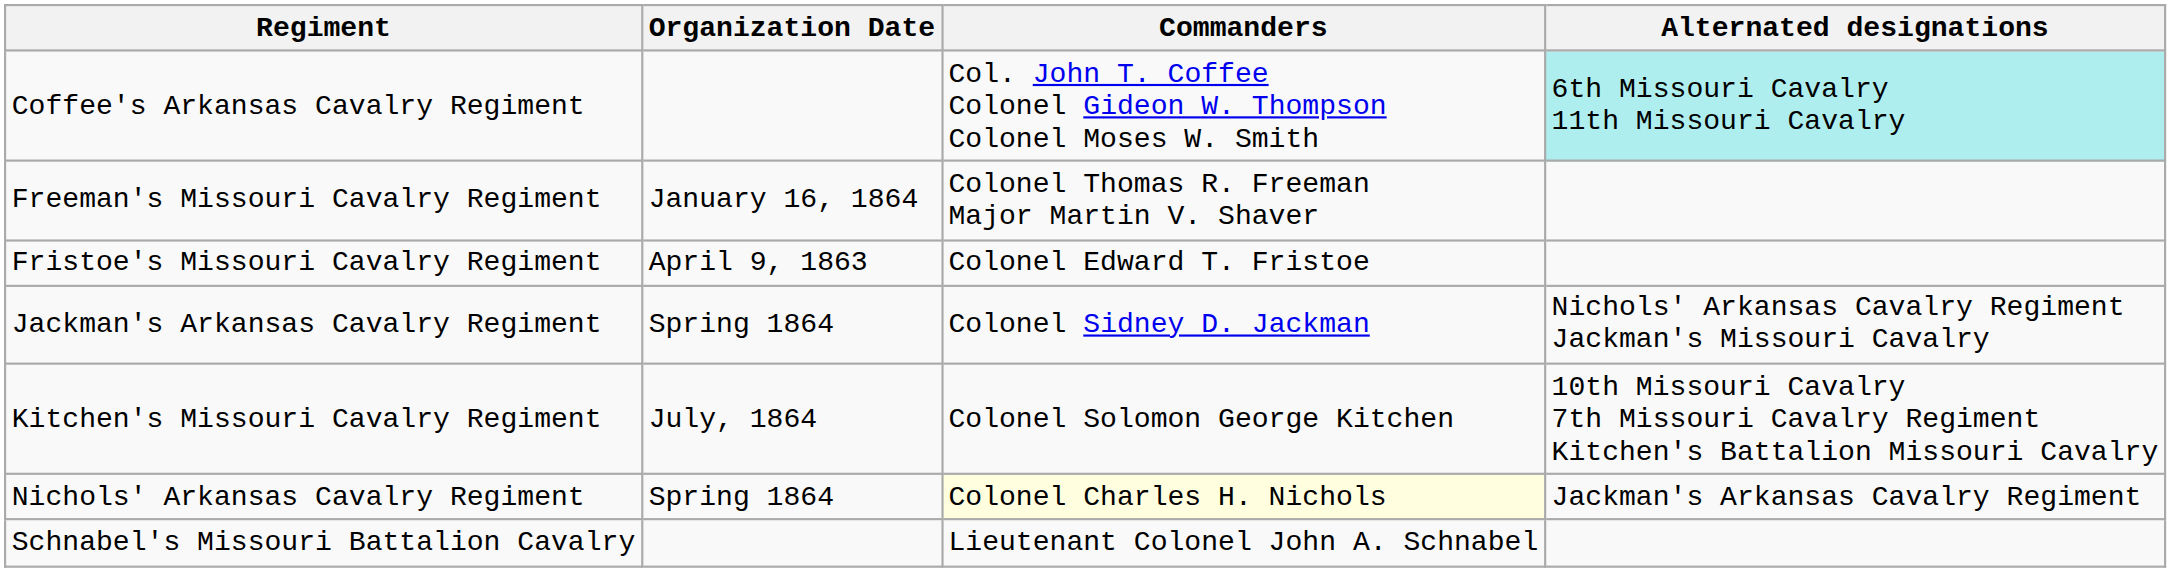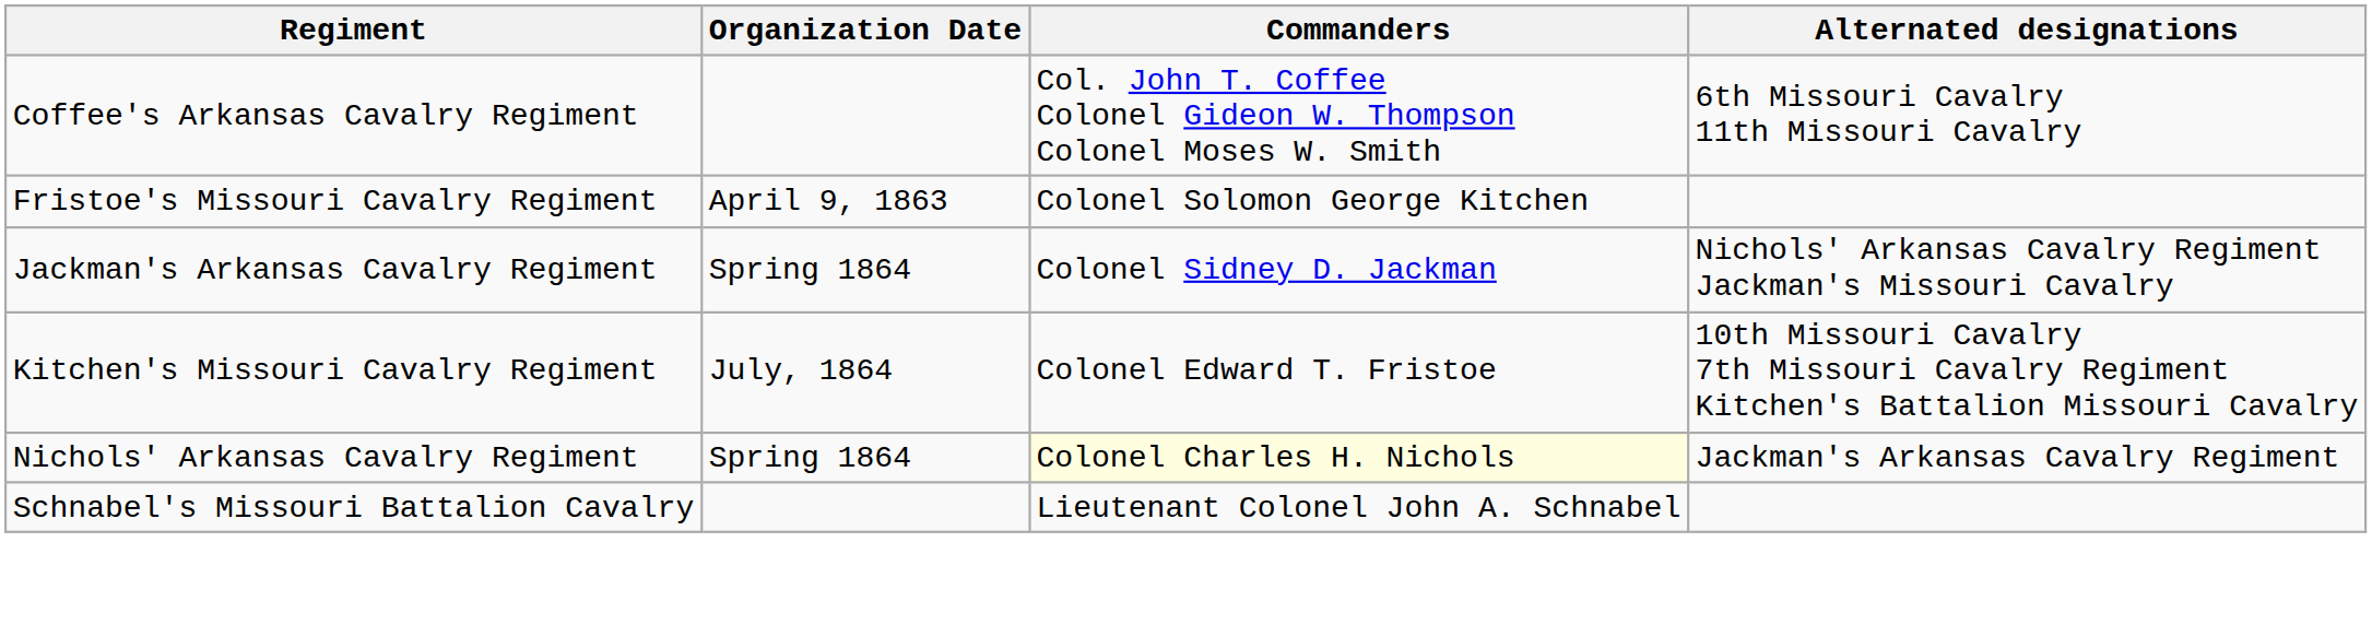 <table class="wikitable sortable">
 <tr>
 <th>Regiment</th>
 <th>Organization Date</th>
 <th>Commanders</th>
 <th>Alternated designations</th>
 </tr>
 <tr>
 <td>Coffee's Arkansas Cavalry Regiment</td>
 <td></td>
 <td>Col. <a href='#'>John T. Coffee</a><br>Colonel <a href='#'>Gideon W. Thompson</a><br>Colonel Moses W. Smith</td>
-<td style="background: paleturquoise;">6th Missouri Cavalry<br>11th Missouri Cavalry</td>
-</tr>
-<tr>
-<td>Freeman's Missouri Cavalry Regiment</td>
-<td>January 16, 1864</td>
-<td>Colonel Thomas R. Freeman<br>Major Martin V. Shaver</td>
-<td></td>
+<td>6th Missouri Cavalry<br>11th Missouri Cavalry</td>
 </tr>
 <tr>
 <td>Fristoe's Missouri Cavalry Regiment </td>
 <td>April 9, 1863</td>
-<td>Colonel Edward T. Fristoe</td>
+<td>Colonel Solomon George Kitchen</td>
 <td></td>
 </tr>
 <tr>
 <td>Jackman's Arkansas Cavalry Regiment</td>
 <td>Spring 1864</td>
 <td>Colonel <a href='#'>Sidney D. Jackman</a></td>
 <td>Nichols' Arkansas Cavalry Regiment<br>Jackman's Missouri Cavalry</td>
 </tr>
 <tr>
 <td>Kitchen's Missouri Cavalry Regiment</td>
 <td>July, 1864</td>
-<td>Colonel Solomon George Kitchen</td>
+<td>Colonel Edward T. Fristoe</td>
 <td>10th Missouri Cavalry<br>7th Missouri Cavalry Regiment<br>Kitchen's Battalion Missouri Cavalry</td>
 </tr>
 <tr>
 <td>Nichols' Arkansas Cavalry Regiment</td>
 <td>Spring 1864</td>
 <td style="background: lightyellow;">Colonel Charles H. Nichols</td>
 <td>Jackman's Arkansas Cavalry Regiment</td>
 </tr>
 <tr>
 <td>Schnabel's Missouri Battalion Cavalry</td>
 <td></td>
 <td>Lieutenant Colonel John A. Schnabel</td>
 <td></td>
 </tr>
 </table>
